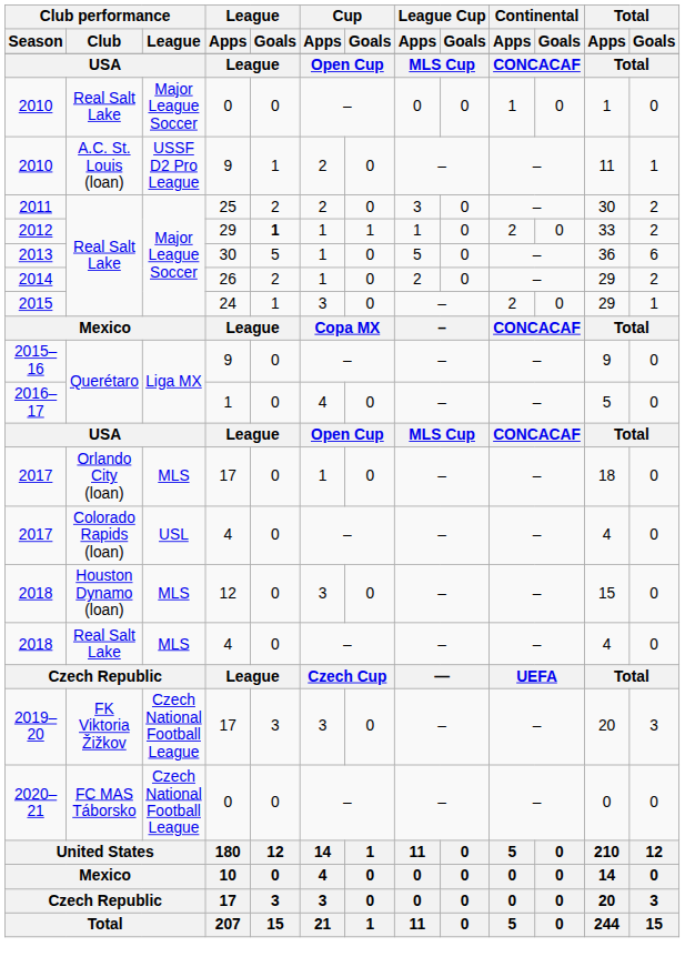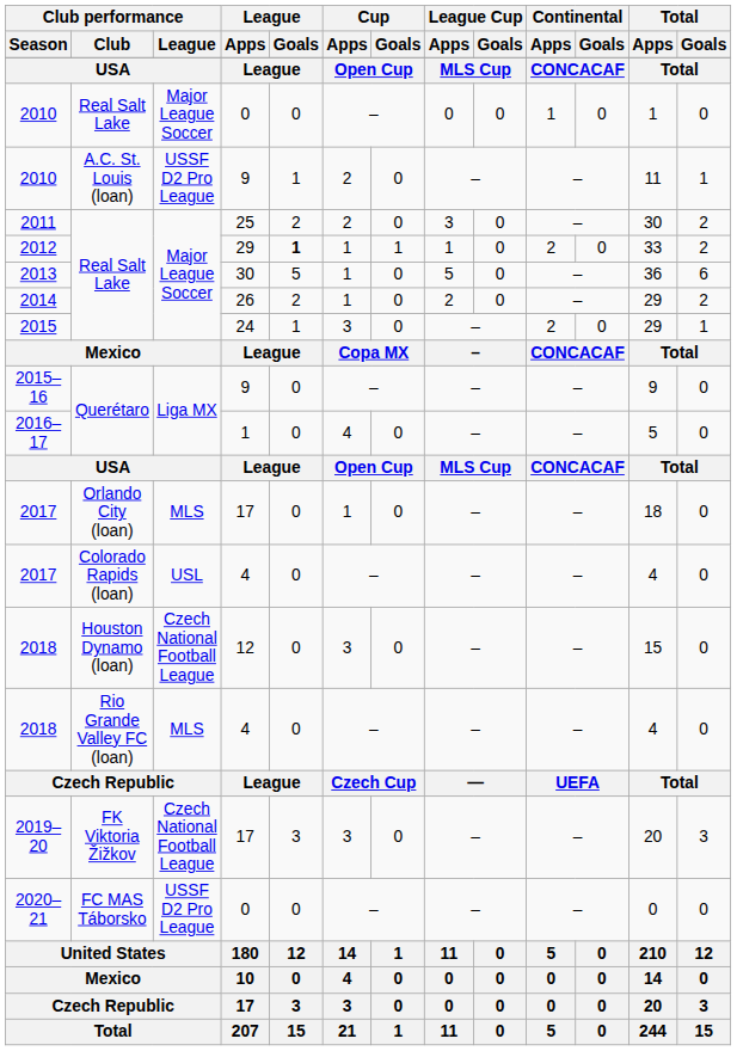 <table class="wikitable" style="text-align:center">
 <tr>
 <th colspan=3>Club performance</th>
 <th colspan=2>League</th>
 <th colspan=2>Cup</th>
 <th colspan=2>League Cup</th>
 <th colspan=2>Continental</th>
 <th colspan=2>Total</th>
 </tr>
 <tr>
 <th>Season</th>
 <th>Club</th>
 <th>League</th>
 <th>Apps</th>
 <th>Goals</th>
 <th>Apps</th>
 <th>Goals</th>
 <th>Apps</th>
 <th>Goals</th>
 <th>Apps</th>
 <th>Goals</th>
 <th>Apps</th>
 <th>Goals</th>
 </tr>
 <tr>
 </tr>
 <tr>
 <th colspan=3>USA</th>
 <th colspan=2>League</th>
 <th colspan=2><a href='#'>Open Cup</a></th>
 <th colspan=2><a href='#'>MLS Cup</a></th>
 <th colspan=2><a href='#'>CONCACAF</a></th>
 <th colspan=2>Total</th>
 </tr>
 <tr>
 <td><a href='#'>2010</a></td>
 <td rowspan="1"><a href='#'>Real Salt Lake</a></td>
 <td><a href='#'>Major League Soccer</a></td>
 <td>0</td>
 <td>0</td>
 <td colspan="2">–</td>
 <td>0</td>
 <td>0</td>
 <td>1</td>
 <td>0</td>
 <td>1</td>
 <td>0</td>
 </tr>
 <tr>
 <td><a href='#'>2010</a></td>
 <td><a href='#'>A.C. St. Louis</a> (loan)</td>
 <td><a href='#'>USSF D2 Pro League</a></td>
 <td>9</td>
 <td>1</td>
 <td>2</td>
 <td>0</td>
 <td colspan="2">–</td>
 <td colspan="2">–</td>
 <td>11</td>
 <td>1</td>
 </tr>
 <tr>
 <td><a href='#'>2011</a></td>
 <td rowspan="5"><a href='#'>Real Salt Lake</a></td>
 <td rowspan="5"><a href='#'>Major League Soccer</a></td>
 <td>25</td>
 <td>2</td>
 <td>2</td>
 <td>0</td>
 <td>3</td>
 <td>0</td>
 <td colspan="2">–</td>
 <td>30</td>
 <td>2</td>
 </tr>
 <tr>
 <td><a href='#'>2012</a></td>
 <td>29</td>
 <td><strong>1</strong></td>
 <td>1</td>
 <td>1</td>
 <td>1</td>
 <td>0</td>
 <td>2</td>
 <td>0</td>
 <td>33</td>
 <td>2</td>
 </tr>
 <tr>
 <td><a href='#'>2013</a></td>
 <td>30</td>
 <td>5</td>
 <td>1</td>
 <td>0</td>
 <td>5</td>
 <td>0</td>
 <td colspan="2">–</td>
 <td>36</td>
 <td>6</td>
 </tr>
 <tr>
 <td><a href='#'>2014</a></td>
 <td>26</td>
 <td>2</td>
 <td>1</td>
 <td>0</td>
 <td>2</td>
 <td>0</td>
 <td colspan="2">–</td>
 <td>29</td>
 <td>2</td>
 </tr>
 <tr>
 <td><a href='#'>2015</a></td>
 <td>24</td>
 <td>1</td>
 <td>3</td>
 <td>0</td>
 <td colspan="2">–</td>
 <td>2</td>
 <td>0</td>
 <td>29</td>
 <td>1</td>
 </tr>
 <tr>
 <th colspan=3>Mexico</th>
 <th colspan=2>League</th>
 <th colspan=2><a href='#'>Copa MX</a></th>
 <th colspan=2>–</th>
 <th colspan=2><a href='#'>CONCACAF</a></th>
 <th colspan=2>Total</th>
 </tr>
 <tr>
 <td><a href='#'>2015–16</a></td>
 <td rowspan="2"><a href='#'>Querétaro</a></td>
 <td rowspan="2"><a href='#'>Liga MX</a></td>
 <td>9</td>
 <td>0</td>
 <td colspan="2">–</td>
 <td colspan="2">–</td>
 <td colspan="2">–</td>
 <td>9</td>
 <td>0</td>
 </tr>
 <tr>
 <td><a href='#'>2016–17</a></td>
 <td>1</td>
 <td>0</td>
 <td>4</td>
 <td>0</td>
 <td colspan="2">–</td>
 <td colspan="2">–</td>
 <td>5</td>
 <td>0</td>
 </tr>
 <tr>
 <th colspan=3>USA</th>
 <th colspan=2>League</th>
 <th colspan=2><a href='#'>Open Cup</a></th>
 <th colspan=2><a href='#'>MLS Cup</a></th>
 <th colspan=2><a href='#'>CONCACAF</a></th>
 <th colspan=2>Total</th>
 </tr>
 <tr>
 <td><a href='#'>2017</a></td>
 <td><a href='#'>Orlando City</a> (loan)</td>
 <td><a href='#'>MLS</a></td>
 <td>17</td>
 <td>0</td>
 <td>1</td>
 <td>0</td>
 <td colspan="2">–</td>
 <td colspan="2">–</td>
 <td>18</td>
 <td>0</td>
 </tr>
 <tr>
 <td><a href='#'>2017</a></td>
 <td><a href='#'>Colorado Rapids</a> (loan)</td>
 <td><a href='#'>USL</a></td>
 <td>4</td>
 <td>0</td>
 <td colspan="2">–</td>
 <td colspan="2">–</td>
 <td colspan="2">–</td>
 <td>4</td>
 <td>0</td>
 </tr>
 <tr>
 <td><a href='#'>2018</a></td>
 <td><a href='#'>Houston Dynamo</a> (loan)</td>
-<td><a href='#'>MLS</a></td>
+<td><a href='#'>Czech National Football League</a></td>
 <td>12</td>
 <td>0</td>
 <td>3</td>
 <td>0</td>
 <td colspan="2">–</td>
 <td colspan="2">–</td>
 <td>15</td>
 <td>0</td>
 </tr>
 <tr>
 <td><a href='#'>2018</a></td>
-<td rowspan="1"><a href='#'>Real Salt Lake</a></td>
+<td><a href='#'>Rio Grande Valley FC</a> (loan)</td>
 <td><a href='#'>MLS</a></td>
 <td>4</td>
 <td>0</td>
 <td colspan="2">–</td>
 <td colspan="2">–</td>
 <td colspan="2">–</td>
 <td>4</td>
 <td>0</td>
 </tr>
 <tr>
 <th colspan=3>Czech Republic</th>
 <th colspan=2>League</th>
 <th colspan=2><a href='#'>Czech Cup</a></th>
 <th colspan=2>—</th>
 <th colspan=2><a href='#'>UEFA</a></th>
 <th colspan=2>Total</th>
 </tr>
 <tr>
 <td><a href='#'>2019–20</a></td>
 <td><a href='#'>FK Viktoria Žižkov</a></td>
 <td><a href='#'>Czech National Football League</a></td>
 <td>17</td>
 <td>3</td>
 <td>3</td>
 <td>0</td>
 <td colspan="2">–</td>
 <td colspan="2">–</td>
 <td>20</td>
 <td>3</td>
 </tr>
 <tr>
 <td><a href='#'>2020–21</a></td>
 <td><a href='#'>FC MAS Táborsko</a></td>
-<td><a href='#'>Czech National Football League</a></td>
+<td><a href='#'>USSF D2 Pro League</a></td>
 <td>0</td>
 <td>0</td>
 <td colspan="2">–</td>
 <td colspan="2">–</td>
 <td colspan="2">–</td>
 <td>0</td>
 <td>0</td>
 </tr>
 <tr>
 <th colspan="3">United States</th>
 <th>180</th>
 <th>12</th>
 <th>14</th>
 <th>1</th>
 <th>11</th>
 <th>0</th>
 <th>5</th>
 <th>0</th>
 <th>210</th>
 <th>12</th>
 </tr>
 <tr>
 <th colspan="3">Mexico</th>
 <th>10</th>
 <th>0</th>
 <th>4</th>
 <th>0</th>
 <th>0</th>
 <th>0</th>
 <th>0</th>
 <th>0</th>
 <th>14</th>
 <th>0</th>
 </tr>
 <tr>
 <th colspan="3">Czech Republic</th>
 <th>17</th>
 <th>3</th>
 <th>3</th>
 <th>0</th>
 <th>0</th>
 <th>0</th>
 <th>0</th>
 <th>0</th>
 <th>20</th>
 <th>3</th>
 </tr>
 <tr>
 <th colspan="3">Total</th>
 <th>207</th>
 <th>15</th>
 <th>21</th>
 <th>1</th>
 <th>11</th>
 <th>0</th>
 <th>5</th>
 <th>0</th>
 <th>244</th>
 <th>15</th>
 </tr>
 </table>
